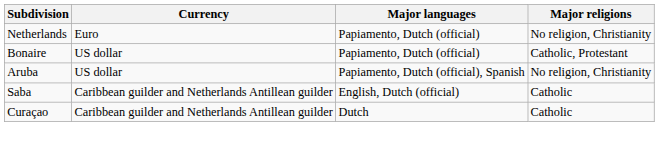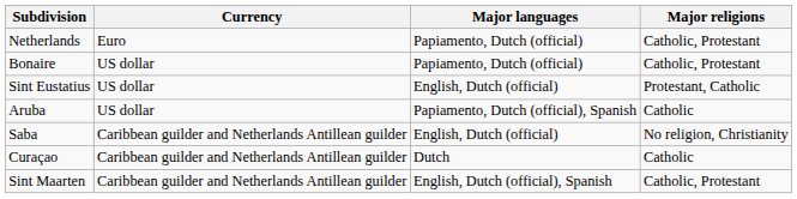 <table class="wikitable">
 <tr>
 <th>Subdivision</th>
 <th>Currency</th>
 <th>Major languages</th>
 <th>Major religions</th>
 </tr>
 <tr>
 <td>Netherlands</td>
 <td>Euro</td>
 <td>Papiamento, Dutch (official)</td>
-<td>No religion, Christianity</td>
+<td>Catholic, Protestant</td>
 </tr>
 <tr>
 <td>Bonaire</td>
 <td>US dollar</td>
 <td>Papiamento, Dutch (official)</td>
 <td>Catholic, Protestant</td>
 </tr>
 <tr>
+<td>Sint Eustatius</td>
+<td>US dollar</td>
+<td>English, Dutch (official)</td>
+<td>Protestant, Catholic</td>
+</tr>
+<tr>
 <td>Aruba</td>
 <td>US dollar</td>
 <td>Papiamento, Dutch (official), Spanish</td>
-<td>No religion, Christianity</td>
+<td>Catholic</td>
 </tr>
 <tr>
 <td>Saba</td>
 <td>Caribbean guilder and Netherlands Antillean guilder</td>
 <td>English, Dutch (official)</td>
-<td>Catholic</td>
+<td>No religion, Christianity</td>
 </tr>
 <tr>
 <td>Curaçao</td>
 <td>Caribbean guilder and Netherlands Antillean guilder</td>
 <td>Dutch</td>
 <td>Catholic</td>
 </tr>
+<tr>
+<td>Sint Maarten</td>
+<td>Caribbean guilder and Netherlands Antillean guilder</td>
+<td>English, Dutch (official), Spanish</td>
+<td>Catholic, Protestant</td>
+</tr>
 </table>
